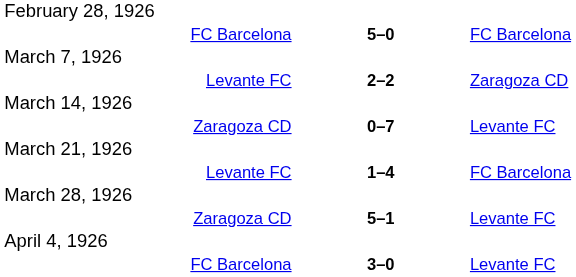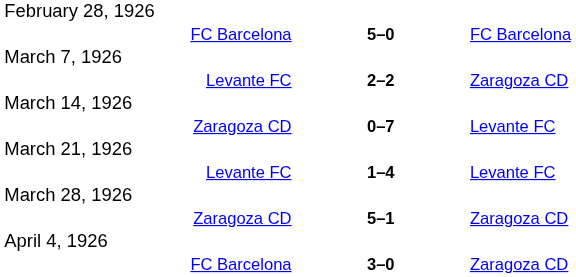 <table width=100% cellspacing=1>
 <tr>
 <th width=20%></th>
 <th width=12%></th>
 <th width=20%></th>
 <th></th>
 </tr>
 <tr>
 <td>February 28, 1926</td>
 </tr>
 <tr style=font-size:90%>
 <td align=right><a href='#'>FC Barcelona</a></td>
 <td align=center><strong>5–0</strong></td>
 <td align=left><a href='#'>FC Barcelona</a></td>
 </tr>
 <tr>
 <td>March 7, 1926</td>
 </tr>
 <tr style=font-size:90%>
 <td align=right><a href='#'>Levante FC</a></td>
 <td align=center><strong>2–2</strong></td>
 <td align=left><a href='#'>Zaragoza CD</a></td>
 </tr>
 <tr>
 <td>March 14, 1926</td>
 </tr>
 <tr style=font-size:90%>
 <td align=right><a href='#'>Zaragoza CD</a></td>
 <td align=center><strong>0–7</strong></td>
 <td align=left><a href='#'>Levante FC</a></td>
 </tr>
 <tr>
 <td>March 21, 1926</td>
 </tr>
 <tr style=font-size:90%>
 <td align=right><a href='#'>Levante FC</a></td>
 <td align=center><strong>1–4</strong></td>
-<td align=left><a href='#'>FC Barcelona</a></td>
+<td align=left><a href='#'>Levante FC</a></td>
 </tr>
 <tr>
 <td>March 28, 1926</td>
 </tr>
 <tr style=font-size:90%>
 <td align=right><a href='#'>Zaragoza CD</a></td>
 <td align=center><strong>5–1</strong></td>
-<td align=left><a href='#'>Levante FC</a></td>
+<td align=left><a href='#'>Zaragoza CD</a></td>
 </tr>
 <tr>
 <td>April 4, 1926</td>
 </tr>
 <tr style=font-size:90%>
 <td align=right><a href='#'>FC Barcelona</a></td>
 <td align=center><strong>3–0</strong></td>
-<td align=left><a href='#'>Levante FC</a></td>
+<td align=left><a href='#'>Zaragoza CD</a></td>
 </tr>
 <tr>
 </tr>
 </table>
